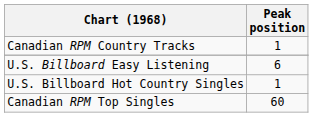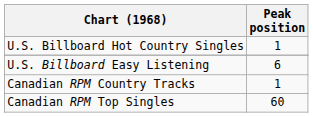 <table class="wikitable sortable">
 <tr>
 <th style="text-align:center;">Chart (1968)</th>
 <th style="text-align:center;">Peak<br>position</th>
 </tr>
 <tr>
-<td>Canadian <em>RPM</em> Country Tracks</td>
+<td>U.S. Billboard Hot Country Singles</td>
 <td style="text-align:center;">1</td>
 </tr>
 <tr>
 </tr>
 <tr>
 <td>U.S. <em>Billboard</em> Easy Listening</td>
 <td style="text-align:center;">6</td>
 </tr>
 <tr>
-<td>U.S. Billboard Hot Country Singles</td>
+<td>Canadian <em>RPM</em> Country Tracks</td>
 <td style="text-align:center;">1</td>
 </tr>
 <tr>
 <td>Canadian <em>RPM</em> Top Singles</td>
 <td style="text-align:center;">60</td>
 </tr>
 </table>
